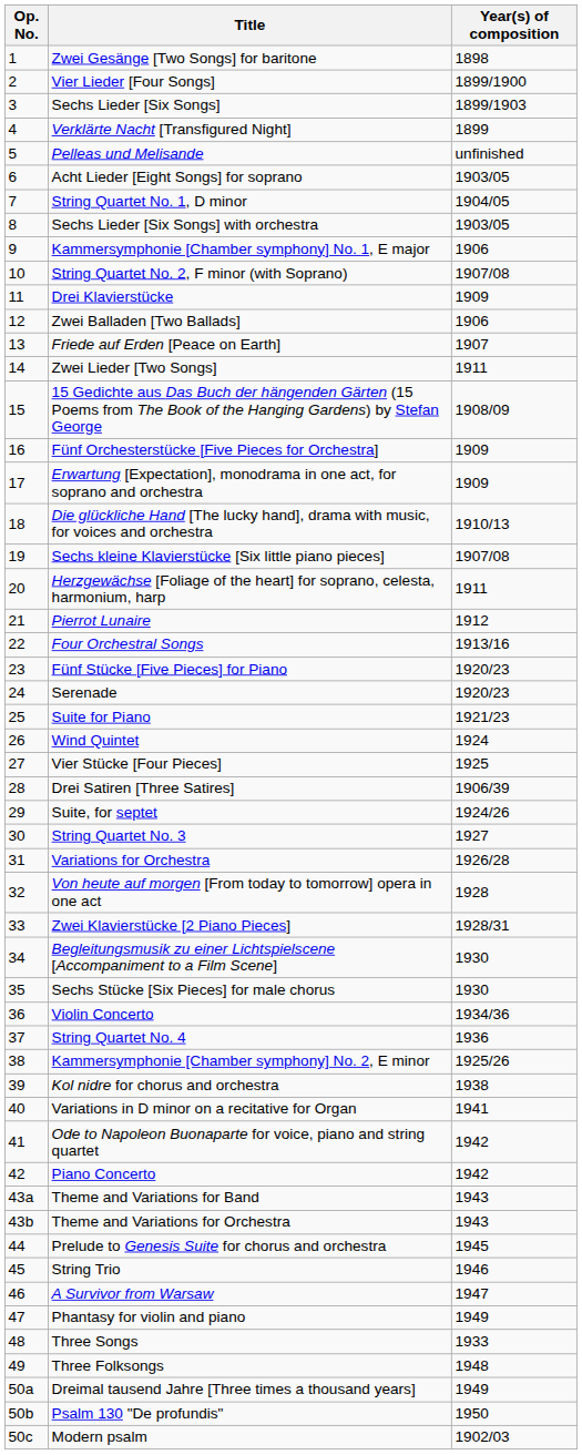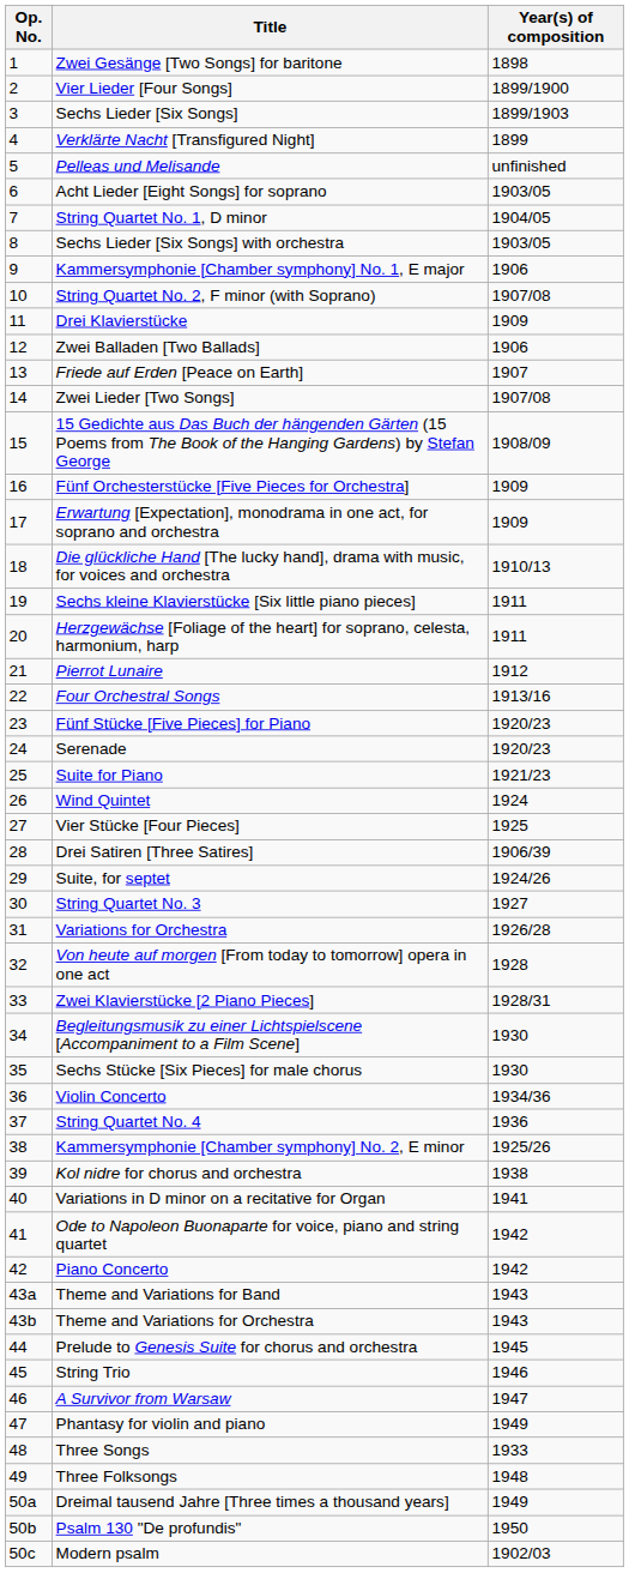 <table class="wikitable sortable">
 <tr>
 <th>Op. No.</th>
 <th>Title</th>
 <th>Year(s) of composition</th>
 </tr>
 <tr>
 <td>1</td>
 <td><a href='#'>Zwei Gesänge</a> [Two Songs] for baritone</td>
 <td>1898</td>
 </tr>
 <tr>
 <td>2</td>
 <td><a href='#'>Vier Lieder</a> [Four Songs]</td>
 <td>1899/1900</td>
 </tr>
 <tr>
 <td>3</td>
 <td>Sechs Lieder [Six Songs]</td>
 <td>1899/1903</td>
 </tr>
 <tr>
 <td>4</td>
 <td><em><a href='#'>Verklärte Nacht</a></em> [Transfigured Night]</td>
 <td>1899</td>
 </tr>
 <tr>
 <td>5</td>
 <td><em><a href='#'>Pelleas und Melisande</a></em></td>
 <td>unfinished</td>
 </tr>
 <tr>
 <td>6</td>
 <td>Acht Lieder [Eight Songs] for soprano</td>
 <td>1903/05</td>
 </tr>
 <tr>
 <td>7</td>
 <td><a href='#'>String Quartet No. 1</a>, D minor</td>
 <td>1904/05</td>
 </tr>
 <tr>
 <td>8</td>
 <td>Sechs Lieder [Six Songs] with orchestra</td>
 <td>1903/05</td>
 </tr>
 <tr>
 <td>9</td>
 <td><a href='#'>Kammersymphonie [Chamber symphony] No. 1</a>, E major</td>
 <td>1906</td>
 </tr>
 <tr>
 <td>10</td>
 <td><a href='#'>String Quartet No. 2</a>, F minor (with Soprano)</td>
 <td>1907/08</td>
 </tr>
 <tr>
 <td>11</td>
 <td><a href='#'>Drei Klavierstücke</a></td>
 <td>1909</td>
 </tr>
 <tr>
 <td>12</td>
 <td>Zwei Balladen [Two Ballads]</td>
 <td>1906</td>
 </tr>
 <tr>
 <td>13</td>
 <td><em>Friede auf Erden</em> [Peace on Earth]</td>
 <td>1907</td>
 </tr>
 <tr>
 <td>14</td>
 <td>Zwei Lieder [Two Songs]</td>
-<td>1911</td>
+<td>1907/08</td>
 </tr>
 <tr>
 <td>15</td>
 <td><a href='#'>15 Gedichte aus <em>Das Buch der hängenden Gärten</em></a> (15 Poems from <em>The Book of the Hanging Gardens</em>) by <a href='#'>Stefan George</a></td>
 <td>1908/09</td>
 </tr>
 <tr>
 <td>16</td>
 <td><a href='#'>Fünf Orchesterstücke [Five Pieces for Orchestra</a>]</td>
 <td>1909</td>
 </tr>
 <tr>
 <td>17</td>
 <td><em><a href='#'>Erwartung</a></em> [Expectation], monodrama in one act, for soprano and orchestra</td>
 <td>1909</td>
 </tr>
 <tr>
 <td>18</td>
 <td><em><a href='#'>Die glückliche Hand</a></em> [The lucky hand], drama with music, for voices and orchestra</td>
 <td>1910/13</td>
 </tr>
 <tr>
 <td>19</td>
 <td><a href='#'>Sechs kleine Klavierstücke</a> [Six little piano pieces]</td>
-<td>1907/08</td>
+<td>1911</td>
 </tr>
 <tr>
 <td>20</td>
 <td><em><a href='#'>Herzgewächse</a></em> [Foliage of the heart] for soprano, celesta, harmonium, harp</td>
 <td>1911</td>
 </tr>
 <tr>
 <td>21</td>
 <td><em><a href='#'>Pierrot Lunaire</a></em></td>
 <td>1912</td>
 </tr>
 <tr>
 <td>22</td>
 <td><em><a href='#'>Four Orchestral Songs</a></em></td>
 <td>1913/16</td>
 </tr>
 <tr>
 <td>23</td>
 <td><a href='#'>Fünf Stücke [Five Pieces] for Piano</a></td>
 <td>1920/23</td>
 </tr>
 <tr>
 <td>24</td>
 <td>Serenade</td>
 <td>1920/23</td>
 </tr>
 <tr>
 <td>25</td>
 <td><a href='#'>Suite for Piano</a></td>
 <td>1921/23</td>
 </tr>
 <tr>
 <td>26</td>
 <td><a href='#'>Wind Quintet</a></td>
 <td>1924</td>
 </tr>
 <tr>
 <td>27</td>
 <td>Vier Stücke [Four Pieces]</td>
 <td>1925</td>
 </tr>
 <tr>
 <td>28</td>
 <td>Drei Satiren [Three Satires]</td>
 <td>1906/39</td>
 </tr>
 <tr>
 <td>29</td>
 <td>Suite, for <a href='#'>septet</a></td>
 <td>1924/26</td>
 </tr>
 <tr>
 <td>30</td>
 <td><a href='#'>String Quartet No. 3</a></td>
 <td>1927</td>
 </tr>
 <tr>
 <td>31</td>
 <td><a href='#'>Variations for Orchestra</a></td>
 <td>1926/28</td>
 </tr>
 <tr>
 <td>32</td>
 <td><em><a href='#'>Von heute auf morgen</a></em> [From today to tomorrow] opera in one act</td>
 <td>1928</td>
 </tr>
 <tr>
 <td>33</td>
 <td><a href='#'>Zwei Klavierstücke [2 Piano Pieces</a>]</td>
 <td>1928/31</td>
 </tr>
 <tr>
 <td>34</td>
 <td><em><a href='#'>Begleitungsmusik zu einer Lichtspielscene</a></em> [<em>Accompaniment to a Film Scene</em>]</td>
 <td>1930</td>
 </tr>
 <tr>
 <td>35</td>
 <td>Sechs Stücke [Six Pieces] for male chorus</td>
 <td>1930</td>
 </tr>
 <tr>
 <td>36</td>
 <td><a href='#'>Violin Concerto</a></td>
 <td>1934/36</td>
 </tr>
 <tr>
 <td>37</td>
 <td><a href='#'>String Quartet No. 4</a></td>
 <td>1936</td>
 </tr>
 <tr>
 <td>38</td>
 <td><a href='#'>Kammersymphonie [Chamber symphony] No. 2</a>, E minor</td>
 <td>1925/26</td>
 </tr>
 <tr>
 <td>39</td>
 <td><em>Kol nidre</em> for chorus and orchestra</td>
 <td>1938</td>
 </tr>
 <tr>
 <td>40</td>
 <td>Variations in D minor on a recitative for Organ</td>
 <td>1941</td>
 </tr>
 <tr>
 <td>41</td>
 <td><em>Ode to Napoleon Buonaparte</em> for voice, piano and string quartet</td>
 <td>1942</td>
 </tr>
 <tr>
 <td>42</td>
 <td><a href='#'>Piano Concerto</a></td>
 <td>1942</td>
 </tr>
 <tr>
 <td>43a</td>
 <td>Theme and Variations for Band</td>
 <td>1943</td>
 </tr>
 <tr>
 <td>43b</td>
 <td>Theme and Variations for Orchestra</td>
 <td>1943</td>
 </tr>
 <tr>
 <td>44</td>
 <td>Prelude to <em><a href='#'>Genesis Suite</a></em> for chorus and orchestra</td>
 <td>1945</td>
 </tr>
 <tr>
 <td>45</td>
 <td>String Trio</td>
 <td>1946</td>
 </tr>
 <tr>
 <td>46</td>
 <td><em><a href='#'>A Survivor from Warsaw</a></em></td>
 <td>1947</td>
 </tr>
 <tr>
 <td>47</td>
 <td>Phantasy for violin and piano</td>
 <td>1949</td>
 </tr>
 <tr>
 <td>48</td>
 <td>Three Songs</td>
 <td>1933</td>
 </tr>
 <tr>
 <td>49</td>
 <td>Three Folksongs</td>
 <td>1948</td>
 </tr>
 <tr>
 <td>50a</td>
 <td>Dreimal tausend Jahre [Three times a thousand years]</td>
 <td>1949</td>
 </tr>
 <tr>
 <td>50b</td>
 <td><a href='#'>Psalm 130</a> "De profundis"</td>
 <td>1950</td>
 </tr>
 <tr>
 <td>50c</td>
 <td>Modern psalm</td>
 <td>1902/03</td>
 </tr>
 </table>
